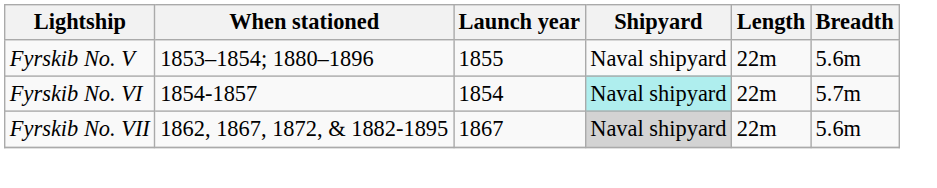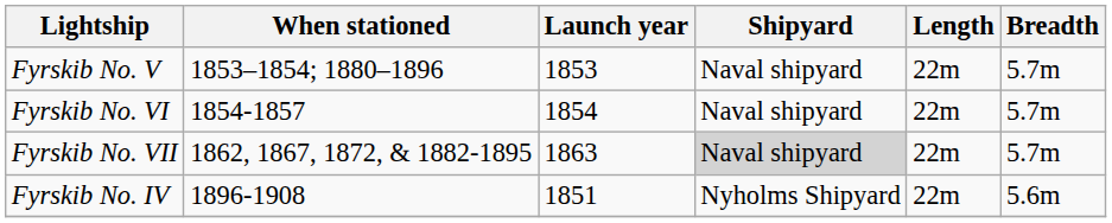 <table class="sortable wikitable">
 <tr>
 <th>Lightship</th>
 <th>When stationed</th>
 <th>Launch year</th>
 <th>Shipyard</th>
 <th>Length</th>
 <th>Breadth</th>
 </tr>
 <tr>
 <td><em>Fyrskib No. V</em></td>
 <td>1853–1854; 1880–1896</td>
-<td>1855</td>
+<td>1853</td>
 <td>Naval shipyard</td>
 <td>22m</td>
-<td>5.6m</td>
+<td>5.7m</td>
 </tr>
 <tr>
 <td><em>Fyrskib No. VI</em></td>
 <td>1854-1857</td>
 <td>1854</td>
-<td style="background: paleturquoise;">Naval shipyard</td>
+<td>Naval shipyard</td>
 <td>22m</td>
 <td>5.7m</td>
 </tr>
 <tr>
 <td><em>Fyrskib No. VII</em></td>
 <td>1862, 1867, 1872, & 1882-1895</td>
-<td>1867</td>
+<td>1863</td>
 <td style="background: lightgrey;">Naval shipyard</td>
+<td>22m</td>
+<td>5.7m</td>
+</tr>
+<tr>
+<td><em>Fyrskib No. IV</em></td>
+<td>1896-1908</td>
+<td>1851</td>
+<td>Nyholms Shipyard</td>
 <td>22m</td>
 <td>5.6m</td>
 </tr>
 <tr>
 </tr>
 </table>
